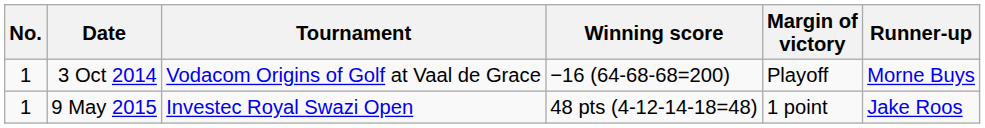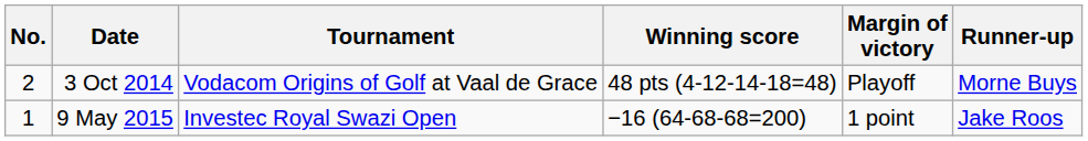 <table class="wikitable" style="font-size:95%;">
 <tr>
 <th>No.</th>
 <th>Date</th>
 <th>Tournament</th>
 <th>Winning score</th>
 <th>Margin of<br>victory</th>
 <th>Runner-up</th>
 </tr>
 <tr>
-<td align=center>1</td>
+<td align=center>2</td>
 <td align=right>3 Oct <a href='#'>2014</a></td>
 <td><a href='#'>Vodacom Origins of Golf</a> at Vaal de Grace</td>
-<td>−16 (64-68-68=200)</td>
+<td>48 pts (4-12-14-18=48)</td>
 <td>Playoff</td>
 <td> <a href='#'>Morne Buys</a></td>
 </tr>
 <tr>
 <td align=center>1</td>
 <td align=right>9 May <a href='#'>2015</a></td>
 <td><a href='#'>Investec Royal Swazi Open</a></td>
-<td>48 pts (4-12-14-18=48)</td>
+<td>−16 (64-68-68=200)</td>
 <td>1 point</td>
 <td> <a href='#'>Jake Roos</a></td>
 </tr>
 </table>
